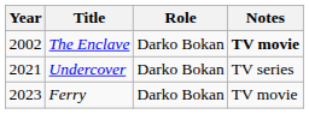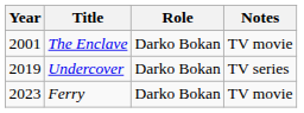 <table class="wikitable sortable">
 <tr>
 <th>Year</th>
 <th>Title</th>
 <th>Role</th>
 <th class="unsortable">Notes</th>
 </tr>
 <tr>
-<td>2002</td>
+<td>2001</td>
 <td><em><a href='#'>The Enclave</a></em></td>
 <td>Darko Bokan</td>
-<td><strong>TV movie</strong></td>
+<td>TV movie</td>
 </tr>
 <tr>
-<td>2021</td>
+<td>2019</td>
 <td><em><a href='#'>Undercover</a></em></td>
 <td>Darko Bokan</td>
 <td>TV series</td>
 </tr>
 <tr>
 <td>2023</td>
 <td><em>Ferry</em></td>
 <td>Darko Bokan</td>
 <td>TV movie</td>
 </tr>
 </table>
